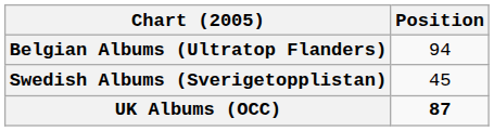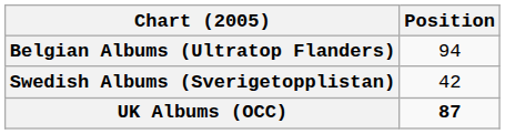 <table class="wikitable sortable plainrowheaders" style="text-align:center">
 <tr>
 <th scope="col">Chart (2005)</th>
 <th scope="col">Position</th>
 </tr>
 <tr>
 <th scope="row">Belgian Albums (Ultratop Flanders)</th>
 <td>94</td>
 </tr>
 <tr>
 <th scope="row">Swedish Albums (Sverigetopplistan)</th>
-<td>45</td>
+<td>42</td>
 </tr>
 <tr>
 <th scope="row">UK Albums (OCC)</th>
 <td><strong>87</strong></td>
 </tr>
 </table>
